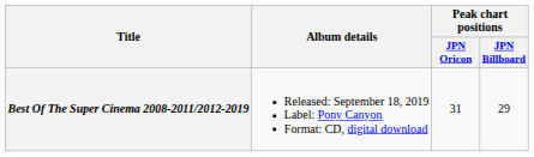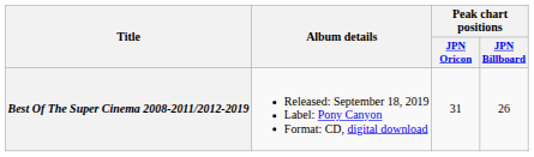 <table class="wikitable plainrowheaders">
 <tr>
 <th scope="col" rowspan="2">Title</th>
 <th scope="col" rowspan="2">Album details</th>
 <th scope="col" colspan="2">Peak chart positions</th>
 </tr>
 <tr>
 <th scope="col" style="width:4em;font-size:90%"><a href='#'>JPN<br>Oricon</a><br></th>
 <th scope="col" style="width:4em;font-size:90%"><a href='#'>JPN<br>Billboard</a></th>
 </tr>
 <tr>
 <th scope="row"><em>Best Of The Super Cinema 2008-2011/2012-2019</em></th>
 <td><br><ul><li>Released: September 18, 2019</li><li>Label: <a href='#'>Pony Canyon</a></li><li>Format: CD, <a href='#'>digital download</a></li></ul></td>
 <td align="center">31</td>
-<td align="center">29</td>
+<td align="center">26</td>
 </tr>
 </table>
